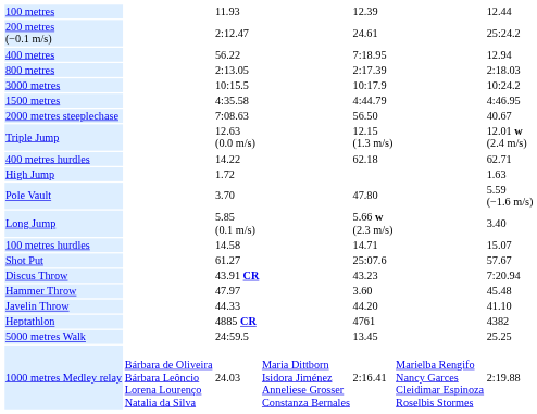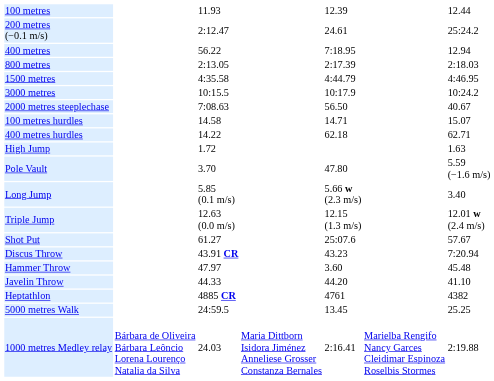 <table>
 <tr>
 <td bgcolor = DDEEFF><a href='#'>100 metres</a></td>
 <td></td>
 <td>11.93</td>
 <td></td>
 <td>12.39</td>
 <td></td>
 <td>12.44</td>
 </tr>
 <tr>
 <td bgcolor = DDEEFF><a href='#'>200 metres</a> <br> (−0.1 m/s)</td>
 <td></td>
 <td>2:12.47</td>
 <td></td>
 <td>24.61</td>
 <td></td>
 <td>25:24.2</td>
 </tr>
 <tr>
 <td bgcolor = DDEEFF><a href='#'>400 metres</a></td>
 <td></td>
 <td>56.22</td>
 <td></td>
 <td>7:18.95</td>
 <td></td>
 <td>12.94</td>
 </tr>
 <tr>
 <td bgcolor = DDEEFF><a href='#'>800 metres</a></td>
 <td></td>
 <td>2:13.05</td>
 <td></td>
 <td>2:17.39</td>
 <td></td>
 <td>2:18.03</td>
 </tr>
 <tr>
+<td bgcolor = DDEEFF><a href='#'>1500 metres</a></td>
+<td></td>
+<td>4:35.58</td>
+<td></td>
+<td>4:44.79</td>
+<td></td>
+<td>4:46.95</td>
+</tr>
+<tr>
 <td bgcolor = DDEEFF><a href='#'>3000 metres</a></td>
 <td></td>
 <td>10:15.5</td>
 <td></td>
 <td>10:17.9</td>
 <td></td>
 <td>10:24.2</td>
-</tr>
-<tr>
-<td bgcolor = DDEEFF><a href='#'>1500 metres</a></td>
-<td></td>
-<td>4:35.58</td>
-<td></td>
-<td>4:44.79</td>
-<td></td>
-<td>4:46.95</td>
 </tr>
 <tr>
 <td bgcolor = DDEEFF><a href='#'>2000 metres steeplechase</a></td>
 <td></td>
 <td>7:08.63</td>
 <td></td>
 <td>56.50</td>
 <td></td>
 <td>40.67</td>
 </tr>
 <tr>
-<td bgcolor = DDEEFF><a href='#'>Triple Jump</a></td>
+<td bgcolor = DDEEFF><a href='#'>100 metres hurdles</a></td>
 <td></td>
-<td>12.63 <br> (0.0 m/s)</td>
+<td>14.58</td>
 <td></td>
-<td>12.15 <br> (1.3 m/s)</td>
+<td>14.71</td>
 <td></td>
-<td>12.01 <strong>w</strong> <br> (2.4 m/s)</td>
+<td>15.07</td>
 </tr>
 <tr>
 <td bgcolor = DDEEFF><a href='#'>400 metres hurdles</a></td>
 <td></td>
 <td>14.22</td>
 <td></td>
 <td>62.18</td>
 <td></td>
 <td>62.71</td>
 </tr>
 <tr>
 <td bgcolor = DDEEFF><a href='#'>High Jump</a></td>
 <td> <br> </td>
 <td>1.72</td>
 <td></td>
 <td></td>
 <td></td>
 <td>1.63</td>
 </tr>
 <tr>
 <td bgcolor = DDEEFF><a href='#'>Pole Vault</a></td>
 <td></td>
 <td>3.70</td>
 <td></td>
 <td>47.80</td>
 <td></td>
 <td>5.59 <br> (−1.6 m/s)</td>
 </tr>
 <tr>
 <td bgcolor = DDEEFF><a href='#'>Long Jump</a></td>
 <td></td>
 <td>5.85 <br> (0.1 m/s)</td>
 <td></td>
 <td>5.66 <strong>w</strong> <br> (2.3 m/s)</td>
 <td></td>
 <td>3.40</td>
 </tr>
 <tr>
-<td bgcolor = DDEEFF><a href='#'>100 metres hurdles</a></td>
+<td bgcolor = DDEEFF><a href='#'>Triple Jump</a></td>
 <td></td>
-<td>14.58</td>
+<td>12.63 <br> (0.0 m/s)</td>
 <td></td>
-<td>14.71</td>
+<td>12.15 <br> (1.3 m/s)</td>
 <td></td>
-<td>15.07</td>
+<td>12.01 <strong>w</strong> <br> (2.4 m/s)</td>
 </tr>
 <tr>
 <td bgcolor = DDEEFF><a href='#'>Shot Put</a></td>
 <td></td>
 <td>61.27</td>
 <td></td>
 <td>25:07.6</td>
 <td></td>
 <td>57.67</td>
 </tr>
 <tr>
 <td bgcolor = DDEEFF><a href='#'>Discus Throw</a></td>
 <td></td>
 <td>43.91 <strong><a href='#'>CR</a></strong></td>
 <td></td>
 <td>43.23</td>
 <td></td>
 <td>7:20.94</td>
 </tr>
 <tr>
 <td bgcolor = DDEEFF><a href='#'>Hammer Throw</a></td>
 <td></td>
 <td>47.97</td>
 <td></td>
 <td>3.60</td>
 <td></td>
 <td>45.48</td>
 </tr>
 <tr>
 <td bgcolor = DDEEFF><a href='#'>Javelin Throw</a></td>
 <td></td>
 <td>44.33</td>
 <td></td>
 <td>44.20</td>
 <td></td>
 <td>41.10</td>
 </tr>
 <tr>
 <td bgcolor = DDEEFF><a href='#'>Heptathlon</a></td>
 <td></td>
 <td>4885 <strong><a href='#'>CR</a></strong></td>
 <td></td>
 <td>4761</td>
 <td></td>
 <td>4382</td>
 </tr>
 <tr>
 <td bgcolor = DDEEFF><a href='#'>5000 metres Walk</a></td>
 <td></td>
 <td>24:59.5</td>
 <td></td>
 <td>13.45</td>
 <td></td>
 <td>25.25</td>
 </tr>
 <tr>
 <td bgcolor = DDEEFF><a href='#'>1000 metres Medley relay</a></td>
 <td> <br> <a href='#'>Bárbara de Oliveira</a> <br> <a href='#'>Bárbara Leôncio</a> <br> <a href='#'>Lorena Lourenço</a> <br> <a href='#'>Natalia da Silva</a></td>
 <td>24.03</td>
 <td> <br> <a href='#'>Maria Dittborn</a> <br> <a href='#'>Isidora Jiménez</a> <br> <a href='#'>Anneliese Grosser</a> <br> <a href='#'>Constanza Bernales</a></td>
 <td>2:16.41</td>
 <td> <br> <a href='#'>Marielba Rengifo</a> <br> <a href='#'>Nancy Garces</a> <br> <a href='#'>Cleidimar Espinoza</a> <br> <a href='#'>Roselbis Stormes</a></td>
 <td>2:19.88</td>
 </tr>
 </table>
